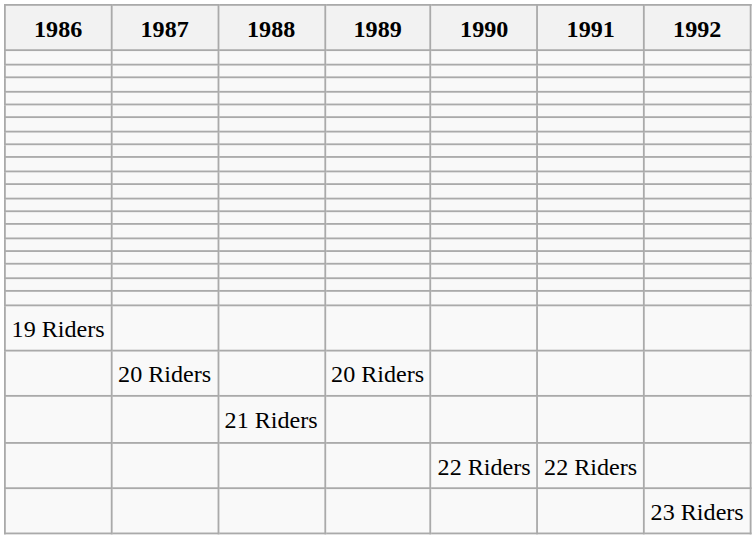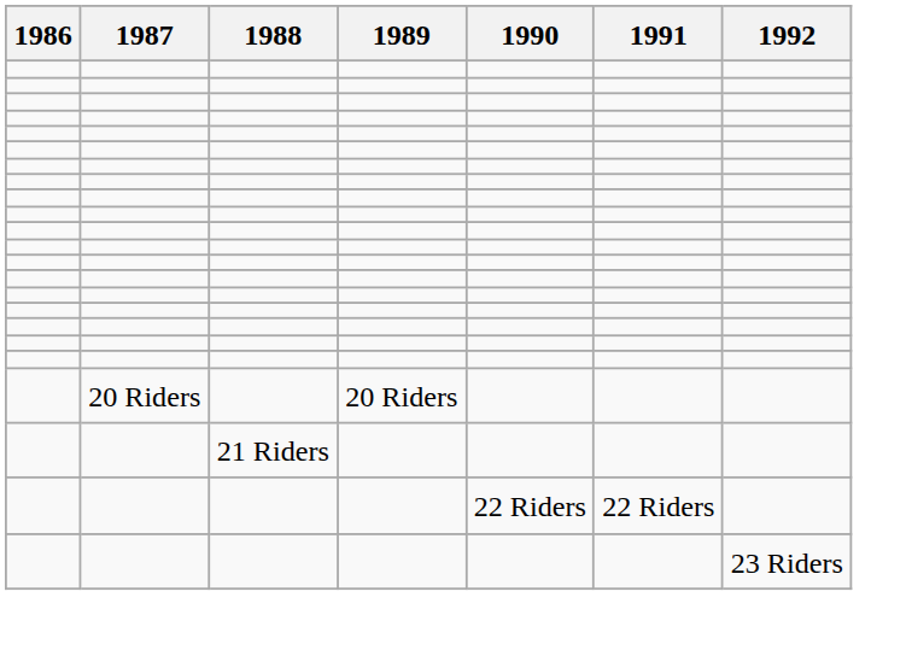 <table class="wikitable">
 <tr>
 <th><small>1986</small></th>
 <th><small>1987</small></th>
 <th><small>1988</small></th>
 <th><small>1989</small></th>
 <th><small>1990</small></th>
 <th><small>1991</small></th>
 <th><small>1992</small></th>
 </tr>
 <tr>
 <td><small></small></td>
 <td><small></small></td>
 <td><small></small></td>
 <td><small></small></td>
 <td><small></small></td>
 <td><small></small></td>
 <td><small></small></td>
 </tr>
 <tr>
 <td><small></small></td>
 <td><small></small></td>
 <td><small></small></td>
 <td><small></small></td>
 <td><small></small></td>
 <td><small></small></td>
 <td><small></small></td>
 </tr>
 <tr>
 <td><small></small></td>
 <td><small></small></td>
 <td><small></small></td>
 <td><small></small></td>
 <td><small></small></td>
 <td><small></small></td>
 <td><small></small></td>
 </tr>
 <tr>
 <td><small></small></td>
 <td><small></small></td>
 <td><small></small></td>
 <td><small></small></td>
 <td><small></small></td>
 <td><small></small></td>
 <td><small></small></td>
 </tr>
 <tr>
 <td><small></small></td>
 <td><small></small></td>
 <td><small></small></td>
 <td><small></small></td>
 <td><small></small></td>
 <td><small></small></td>
 <td><small></small></td>
 </tr>
 <tr>
 <td><small></small></td>
 <td><small></small></td>
 <td><small></small></td>
 <td><small></small></td>
 <td><small></small></td>
 <td><small></small></td>
 <td><small></small></td>
 </tr>
 <tr>
 <td><small></small></td>
 <td><small></small></td>
 <td><small></small></td>
 <td><small></small></td>
 <td><small></small></td>
 <td><small></small></td>
 <td><small></small></td>
 </tr>
 <tr>
 <td><small></small></td>
 <td><small></small></td>
 <td><small></small></td>
 <td><small></small></td>
 <td><small></small></td>
 <td><small></small></td>
 <td><small></small></td>
 </tr>
 <tr>
 <td><small></small></td>
 <td><small></small></td>
 <td><small></small></td>
 <td><small></small></td>
 <td><small></small></td>
 <td><small></small></td>
 <td><small></small></td>
 </tr>
 <tr>
 <td><small></small></td>
 <td><small></small></td>
 <td><small></small></td>
 <td><small></small></td>
 <td><small></small></td>
 <td><small></small></td>
 <td><small></small></td>
 </tr>
 <tr>
 <td><small></small></td>
 <td><small></small></td>
 <td><small></small></td>
 <td><small></small></td>
 <td><small></small></td>
 <td><small></small></td>
 <td><small></small></td>
 </tr>
 <tr>
 <td><small></small></td>
 <td><small></small></td>
 <td><small></small></td>
 <td><small></small></td>
 <td><small></small></td>
 <td><small></small></td>
 <td><small></small></td>
 </tr>
 <tr>
 <td><small></small></td>
 <td><small></small></td>
 <td><small></small></td>
 <td><small></small></td>
 <td><small></small></td>
 <td><small></small></td>
 <td><small></small></td>
 </tr>
 <tr>
 <td><small></small></td>
 <td><small></small></td>
 <td><small></small></td>
 <td><small></small></td>
 <td><small></small></td>
 <td><small></small></td>
 <td><small></small></td>
 </tr>
 <tr>
 <td><small></small></td>
 <td><small></small></td>
 <td><small></small></td>
 <td><small></small></td>
 <td><small></small></td>
 <td><small></small></td>
 <td><small></small></td>
 </tr>
 <tr>
 <td><small></small></td>
 <td><small></small></td>
 <td><small></small></td>
 <td><small></small></td>
 <td><small></small></td>
 <td><small></small></td>
 <td><small></small></td>
 </tr>
 <tr>
 <td><small></small></td>
 <td><small></small></td>
 <td><small></small></td>
 <td><small></small></td>
 <td><small></small></td>
 <td><small></small></td>
 <td><small></small></td>
 </tr>
 <tr>
 <td><small></small></td>
 <td><small></small></td>
 <td><small></small></td>
 <td><small></small></td>
 <td><small></small></td>
 <td><small></small></td>
 <td><small></small></td>
 </tr>
 <tr>
 <td><small></small></td>
 <td><small></small></td>
 <td><small></small></td>
 <td><small></small></td>
 <td><small></small></td>
 <td><small></small></td>
 <td><small></small></td>
 </tr>
 <tr>
-<td><small>19 Riders</small></td>
-<td><small></small></td>
-<td><small></small></td>
-<td><small></small></td>
-<td><small></small></td>
-<td><small></small></td>
-<td><small></small></td>
-</tr>
-<tr>
 <td></td>
 <td><small>20 Riders</small></td>
 <td><small></small></td>
 <td><small>20 Riders</small></td>
 <td><small></small></td>
 <td><small></small></td>
 <td><small></small></td>
 </tr>
 <tr>
 <td></td>
 <td></td>
 <td><small>21 Riders</small></td>
 <td></td>
 <td><small></small></td>
 <td><small></small></td>
 <td><small></small></td>
 </tr>
 <tr>
 <td></td>
 <td></td>
 <td></td>
 <td></td>
 <td><small>22 Riders</small></td>
 <td><small>22 Riders</small></td>
 <td><small></small></td>
 </tr>
 <tr>
 <td></td>
 <td></td>
 <td></td>
 <td></td>
 <td></td>
 <td></td>
 <td><small>23 Riders</small></td>
 </tr>
 </table>
